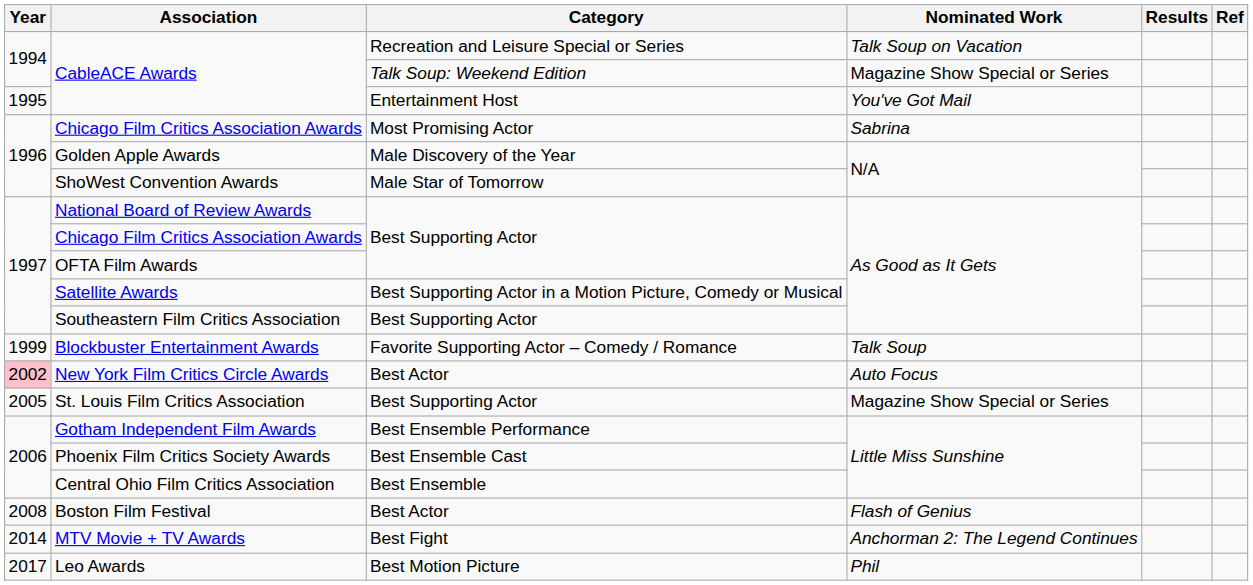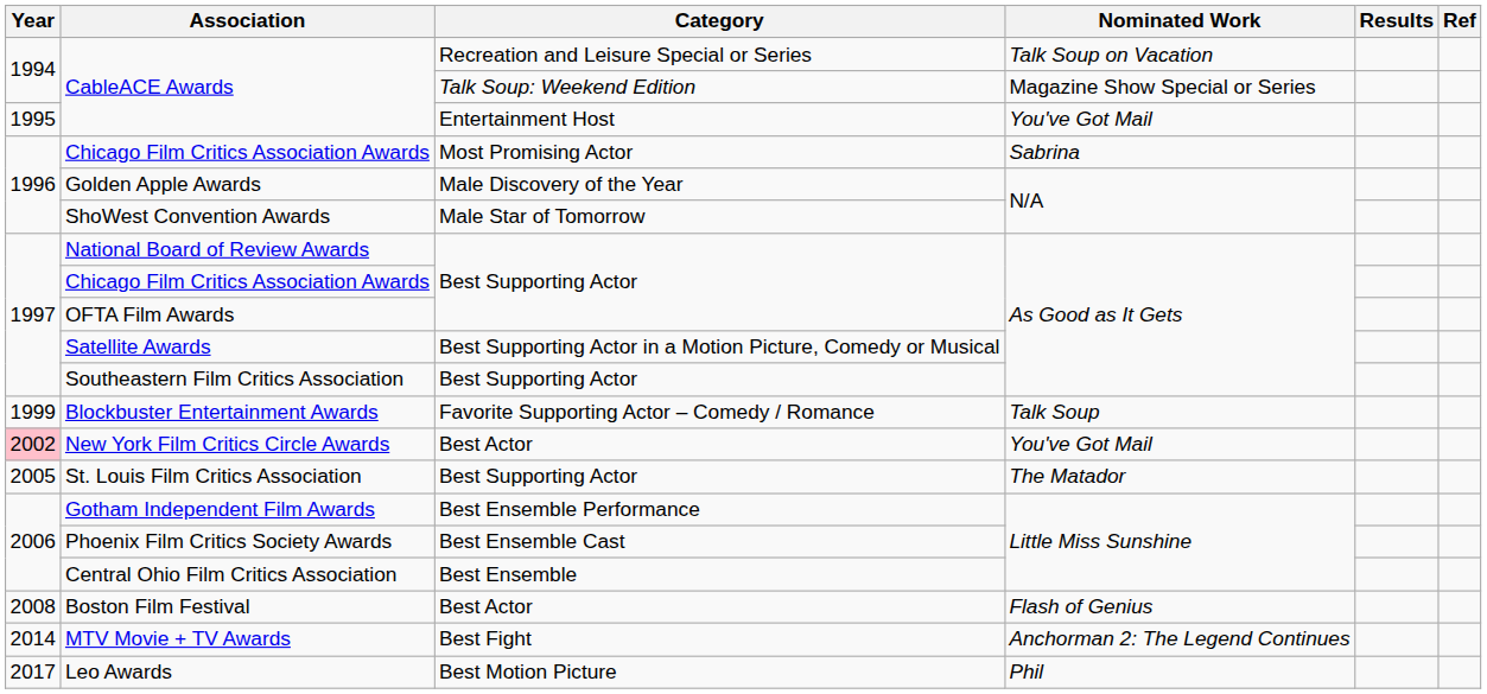 <table class="wikitable">
 <tr>
 <th>Year</th>
 <th>Association</th>
 <th>Category</th>
 <th>Nominated Work</th>
 <th>Results</th>
 <th>Ref</th>
 </tr>
 <tr>
 <td rowspan="2">1994</td>
 <td rowspan="3"><a href='#'>CableACE Awards</a></td>
 <td>Recreation and Leisure Special or Series</td>
 <td><em>Talk Soup on Vacation</em></td>
 <td></td>
 <td></td>
 </tr>
 <tr>
 <td><em>Talk Soup: Weekend Edition</em></td>
 <td>Magazine Show Special or Series</td>
 <td></td>
 <td></td>
 </tr>
 <tr>
 <td>1995</td>
 <td>Entertainment Host</td>
 <td><em>You've Got Mail</em></td>
 <td></td>
 <td></td>
 </tr>
 <tr>
 <td rowspan="3">1996</td>
 <td><a href='#'>Chicago Film Critics Association Awards</a></td>
 <td>Most Promising Actor</td>
 <td><em>Sabrina</em></td>
 <td></td>
 <td></td>
 </tr>
 <tr>
 <td>Golden Apple Awards</td>
 <td>Male Discovery of the Year</td>
 <td rowspan="2">N/A</td>
 <td></td>
 <td></td>
 </tr>
 <tr>
 <td>ShoWest Convention Awards</td>
 <td>Male Star of Tomorrow</td>
 <td></td>
 <td></td>
 </tr>
 <tr>
 <td rowspan=5>1997</td>
 <td><a href='#'>National Board of Review Awards</a></td>
 <td rowspan="3">Best Supporting Actor</td>
 <td rowspan="5"><em>As Good as It Gets</em></td>
 <td></td>
 <td></td>
 </tr>
 <tr>
 <td><a href='#'>Chicago Film Critics Association Awards</a></td>
 <td></td>
 <td></td>
 </tr>
 <tr>
 <td>OFTA Film Awards</td>
 <td></td>
 <td></td>
 </tr>
 <tr>
 <td><a href='#'>Satellite Awards</a></td>
 <td>Best Supporting Actor in a Motion Picture, Comedy or Musical</td>
 <td></td>
 <td></td>
 </tr>
 <tr>
 <td>Southeastern Film Critics Association</td>
 <td>Best Supporting Actor</td>
 <td></td>
 <td></td>
 </tr>
 <tr>
 <td>1999</td>
 <td><a href='#'>Blockbuster Entertainment Awards</a></td>
 <td>Favorite Supporting Actor – Comedy / Romance</td>
 <td><em>Talk Soup</em></td>
 <td></td>
 <td></td>
 </tr>
 <tr>
 <td style="background: pink;">2002</td>
 <td><a href='#'>New York Film Critics Circle Awards</a></td>
 <td>Best Actor</td>
-<td><em>Auto Focus</em></td>
+<td><em>You've Got Mail</em></td>
 <td></td>
 <td></td>
 </tr>
 <tr>
 <td>2005</td>
 <td>St. Louis Film Critics Association</td>
 <td>Best Supporting Actor</td>
-<td>Magazine Show Special or Series</td>
+<td><em>The Matador</em></td>
 <td></td>
 <td></td>
 </tr>
 <tr>
 <td rowspan="3">2006</td>
 <td><a href='#'>Gotham Independent Film Awards</a></td>
 <td>Best Ensemble Performance</td>
 <td rowspan="3"><em>Little Miss Sunshine</em></td>
 <td></td>
 <td></td>
 </tr>
 <tr>
 <td>Phoenix Film Critics Society Awards</td>
 <td>Best Ensemble Cast</td>
 <td></td>
 <td></td>
 </tr>
 <tr>
 <td>Central Ohio Film Critics Association</td>
 <td>Best Ensemble</td>
 <td></td>
 <td></td>
 </tr>
 <tr>
 <td>2008</td>
 <td>Boston Film Festival</td>
 <td>Best Actor</td>
 <td><em>Flash of Genius</em></td>
 <td></td>
 <td></td>
 </tr>
 <tr>
 <td>2014</td>
 <td><a href='#'>MTV Movie + TV Awards</a></td>
 <td>Best Fight</td>
 <td><em>Anchorman 2: The Legend Continues</em></td>
 <td></td>
 <td></td>
 </tr>
 <tr>
 <td>2017</td>
 <td>Leo Awards</td>
 <td>Best Motion Picture</td>
 <td><em>Phil</em></td>
 <td></td>
 <td></td>
 </tr>
 </table>
